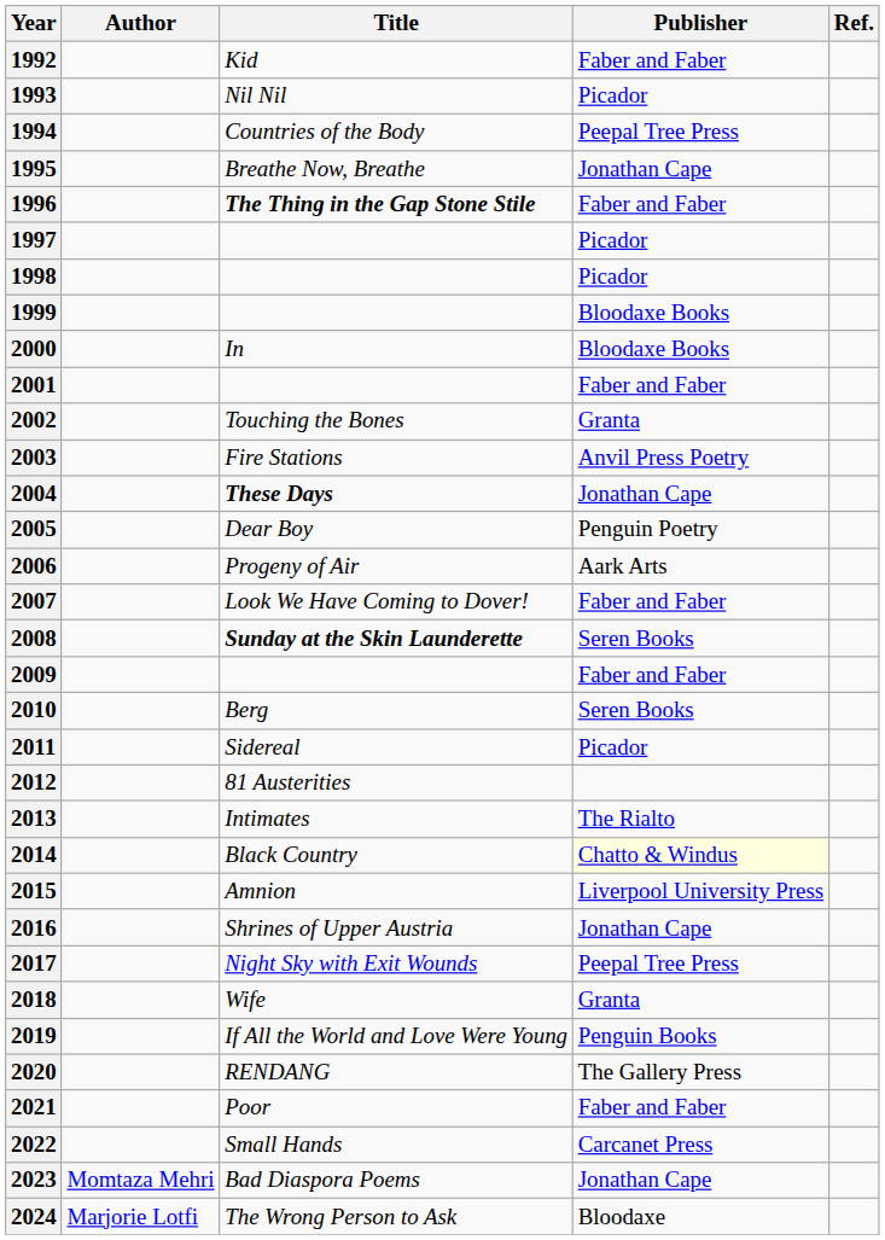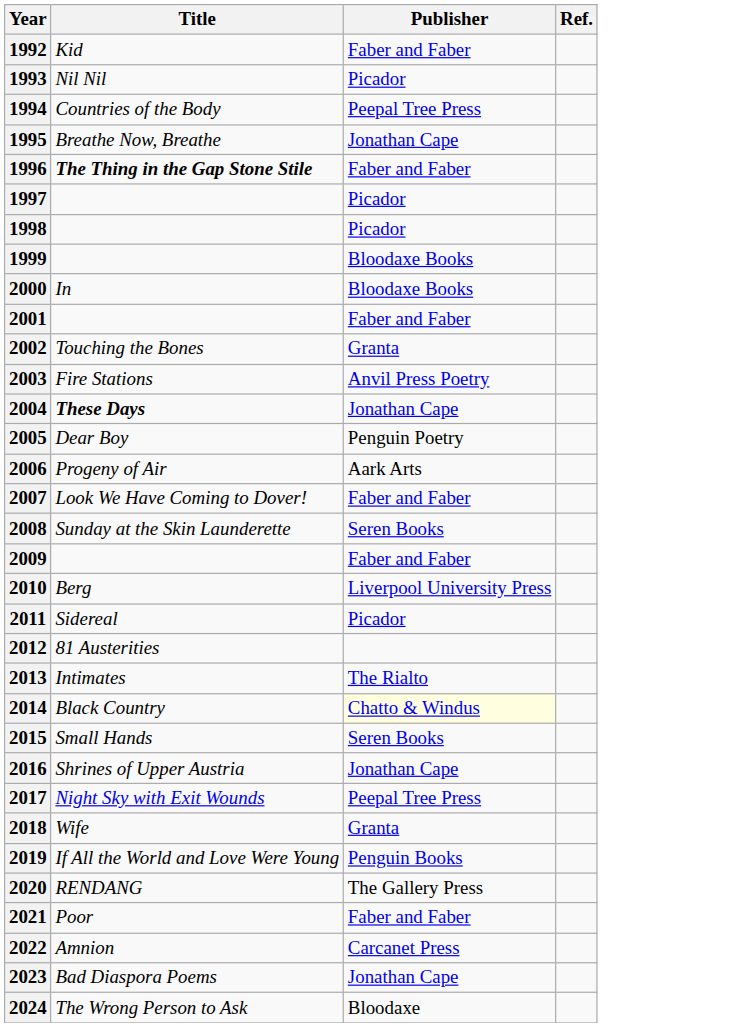 <table class="wikitable sortable mw-collapsible">
 <tr>
 <th>Year</th>
-<th>Author</th>
 <th>Title</th>
 <th>Publisher</th>
 <th>Ref.</th>
 </tr>
 <tr>
 <th>1992</th>
-<td></td>
 <td><em>Kid</em></td>
 <td><a href='#'>Faber and Faber</a></td>
 <td></td>
 </tr>
 <tr>
 <th>1993</th>
-<td></td>
 <td><em>Nil Nil</em></td>
 <td><a href='#'>Picador</a></td>
 <td></td>
 </tr>
 <tr>
 <th>1994</th>
-<td></td>
 <td><em>Countries of the Body</em></td>
 <td><a href='#'>Peepal Tree Press</a></td>
 <td></td>
 </tr>
 <tr>
 <th>1995</th>
-<td></td>
 <td><em>Breathe Now,  Breathe</em></td>
 <td><a href='#'>Jonathan Cape</a></td>
 <td></td>
 </tr>
 <tr>
 <th>1996</th>
-<td></td>
 <td><strong><em>The Thing in the Gap Stone Stile</em></strong></td>
 <td><a href='#'>Faber and Faber</a></td>
 <td></td>
 </tr>
 <tr>
 <th>1997</th>
-<td></td>
 <td><em></em></td>
 <td><a href='#'>Picador</a></td>
 <td></td>
 </tr>
 <tr>
 <th>1998</th>
-<td></td>
 <td><em></em></td>
 <td><a href='#'>Picador</a></td>
 <td></td>
 </tr>
 <tr>
 <th>1999</th>
-<td></td>
 <td><em></em></td>
 <td><a href='#'>Bloodaxe Books</a></td>
 <td></td>
 </tr>
 <tr>
 <th>2000</th>
-<td></td>
 <td><em>In</em></td>
 <td><a href='#'>Bloodaxe Books</a></td>
 <td></td>
 </tr>
 <tr>
 <th>2001</th>
-<td></td>
 <td><em></em></td>
 <td><a href='#'>Faber and Faber</a></td>
 <td></td>
 </tr>
 <tr>
 <th>2002</th>
-<td></td>
 <td><em>Touching the Bones</em></td>
 <td><a href='#'>Granta</a></td>
 <td></td>
 </tr>
 <tr>
 <th>2003</th>
-<td></td>
 <td><em>Fire Stations</em></td>
 <td><a href='#'>Anvil Press Poetry</a></td>
 <td></td>
 </tr>
 <tr>
 <th>2004</th>
-<td></td>
 <td><strong><em>These Days</em></strong></td>
 <td><a href='#'>Jonathan Cape</a></td>
 <td></td>
 </tr>
 <tr>
 <th>2005</th>
-<td></td>
 <td><em>Dear Boy</em></td>
 <td>Penguin Poetry</td>
 <td></td>
 </tr>
 <tr>
 <th>2006</th>
-<td></td>
 <td><em>Progeny of Air</em></td>
 <td>Aark Arts</td>
 <td></td>
 </tr>
 <tr>
 <th>2007</th>
-<td></td>
 <td><em>Look We Have Coming to Dover!</em></td>
 <td><a href='#'>Faber and Faber</a></td>
 <td></td>
 </tr>
 <tr>
 <th>2008</th>
-<td></td>
-<td><strong><em>Sunday at the Skin Launderette</em></strong></td>
+<td><em>Sunday at the Skin Launderette</em></td>
 <td><a href='#'>Seren Books</a></td>
 <td></td>
 </tr>
 <tr>
 <th>2009</th>
-<td></td>
 <td><em></em></td>
 <td><a href='#'>Faber and Faber</a></td>
 <td></td>
 </tr>
 <tr>
 <th>2010</th>
-<td></td>
 <td><em>Berg</em></td>
-<td><a href='#'>Seren Books</a></td>
+<td><a href='#'>Liverpool University Press</a></td>
 <td></td>
 </tr>
 <tr>
 <th>2011</th>
-<td></td>
 <td><em>Sidereal</em></td>
 <td><a href='#'>Picador</a></td>
 <td></td>
 </tr>
 <tr>
 <th>2012</th>
-<td></td>
 <td><em>81 Austerities</em></td>
 <td></td>
 <td></td>
 </tr>
 <tr>
 <th>2013</th>
-<td></td>
 <td><em>Intimates</em></td>
 <td><a href='#'>The Rialto</a></td>
 <td></td>
 </tr>
 <tr>
 <th>2014</th>
-<td></td>
 <td><em>Black Country</em></td>
 <td style="background: lightyellow;"><a href='#'>Chatto & Windus</a></td>
 <td></td>
 </tr>
 <tr>
 <th>2015</th>
-<td></td>
-<td><em>Amnion</em></td>
-<td><a href='#'>Liverpool University Press</a></td>
+<td><em>Small Hands</em></td>
+<td><a href='#'>Seren Books</a></td>
 <td></td>
 </tr>
 <tr>
 <th>2016</th>
-<td></td>
 <td><em>Shrines of Upper Austria</em></td>
 <td><a href='#'>Jonathan Cape</a></td>
 <td></td>
 </tr>
 <tr>
 <th>2017</th>
-<td></td>
 <td><em><a href='#'>Night Sky with Exit Wounds</a></em></td>
 <td><a href='#'>Peepal Tree Press</a></td>
 <td></td>
 </tr>
 <tr>
 <th>2018</th>
-<td></td>
 <td><em>Wife</em></td>
 <td><a href='#'>Granta</a></td>
 <td></td>
 </tr>
 <tr>
 <th>2019</th>
-<td></td>
 <td><em>If All the World and Love Were Young</em></td>
 <td><a href='#'>Penguin Books</a></td>
 <td></td>
 </tr>
 <tr>
 <th>2020</th>
-<td></td>
 <td><em>RENDANG</em></td>
 <td>The Gallery Press</td>
 <td></td>
 </tr>
 <tr>
 <th>2021</th>
-<td></td>
 <td><em>Poor</em></td>
 <td><a href='#'>Faber and Faber</a></td>
 <td></td>
 </tr>
 <tr>
 <th>2022</th>
-<td></td>
-<td><em>Small Hands</em></td>
+<td><em>Amnion</em></td>
 <td><a href='#'>Carcanet Press</a></td>
 <td></td>
 </tr>
 <tr>
 <th>2023</th>
-<td><a href='#'>Momtaza Mehri</a></td>
 <td><em>Bad Diaspora Poems</em></td>
 <td><a href='#'>Jonathan Cape</a></td>
 <td></td>
 </tr>
 <tr>
 <th>2024</th>
-<td><a href='#'>Marjorie Lotfi</a></td>
 <td><em>The Wrong Person to Ask</em></td>
 <td>Bloodaxe</td>
 <td></td>
 </tr>
 </table>
